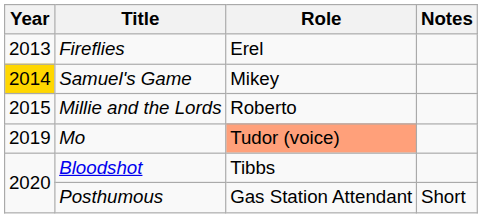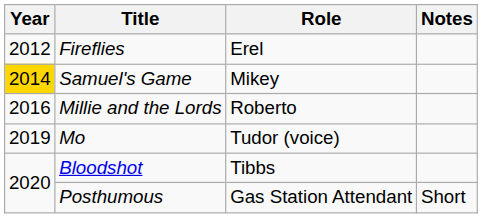 <table class="wikitable plainrowheaders sortable" style="margin-right: 0;">
 <tr>
 <th>Year</th>
 <th>Title</th>
 <th>Role</th>
 <th>Notes</th>
 </tr>
 <tr>
-<td>2013</td>
+<td>2012</td>
 <td><em>Fireflies</em></td>
 <td>Erel</td>
 <td></td>
 </tr>
 <tr>
 <td style="background: gold;">2014</td>
 <td><em>Samuel's Game</em></td>
 <td>Mikey</td>
 <td></td>
 </tr>
 <tr>
-<td>2015</td>
+<td>2016</td>
 <td><em>Millie and the Lords</em></td>
 <td>Roberto</td>
 <td></td>
 </tr>
 <tr>
 <td>2019</td>
 <td><em>Mo</em></td>
-<td style="background: lightsalmon;">Tudor (voice)</td>
+<td>Tudor (voice)</td>
 <td></td>
 </tr>
 <tr>
 <td rowspan=2>2020</td>
 <td><em><a href='#'>Bloodshot</a></em></td>
 <td>Tibbs</td>
 <td></td>
 </tr>
 <tr>
 <td><em>Posthumous</em></td>
 <td>Gas Station Attendant</td>
 <td>Short</td>
 </tr>
 </table>
